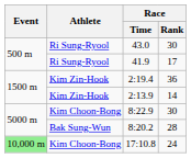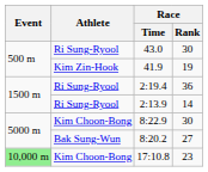 <table class="wikitable" border="1" style="font-size:90%">
 <tr>
 <th rowspan=2>Event</th>
 <th rowspan=2>Athlete</th>
 <th colspan=2>Race</th>
 </tr>
 <tr>
 <th>Time</th>
 <th>Rank</th>
 </tr>
 <tr>
 <td rowspan=2>500 m</td>
 <td><a href='#'>Ri Sung-Ryool</a></td>
 <td align=center>43.0</td>
 <td align=center>30</td>
 </tr>
 <tr>
-<td><a href='#'>Ri Sung-Ryool</a></td>
+<td><a href='#'>Kim Zin-Hook</a></td>
 <td align=center>41.9</td>
-<td align=center>17</td>
+<td align=center>19</td>
 </tr>
 <tr>
 <td rowspan=2>1500 m</td>
-<td><a href='#'>Kim Zin-Hook</a></td>
+<td><a href='#'>Ri Sung-Ryool</a></td>
 <td align=center>2:19.4</td>
 <td align=center>36</td>
 </tr>
 <tr>
-<td><a href='#'>Kim Zin-Hook</a></td>
+<td><a href='#'>Ri Sung-Ryool</a></td>
 <td align=center>2:13.9</td>
 <td align=center>14</td>
 </tr>
 <tr>
 <td rowspan=2>5000 m</td>
 <td><a href='#'>Kim Choon-Bong</a></td>
 <td align=center>8:22.9</td>
 <td align=center>30</td>
 </tr>
 <tr>
 <td><a href='#'>Bak Sung-Wun</a></td>
 <td align=center>8:20.2</td>
-<td align=center>28</td>
+<td align=center>27</td>
 </tr>
 <tr>
 <td style="background: lightgreen;">10,000 m</td>
 <td><a href='#'>Kim Choon-Bong</a></td>
 <td align=center>17:10.8</td>
-<td align=center>24</td>
+<td align=center>23</td>
 </tr>
 </table>
